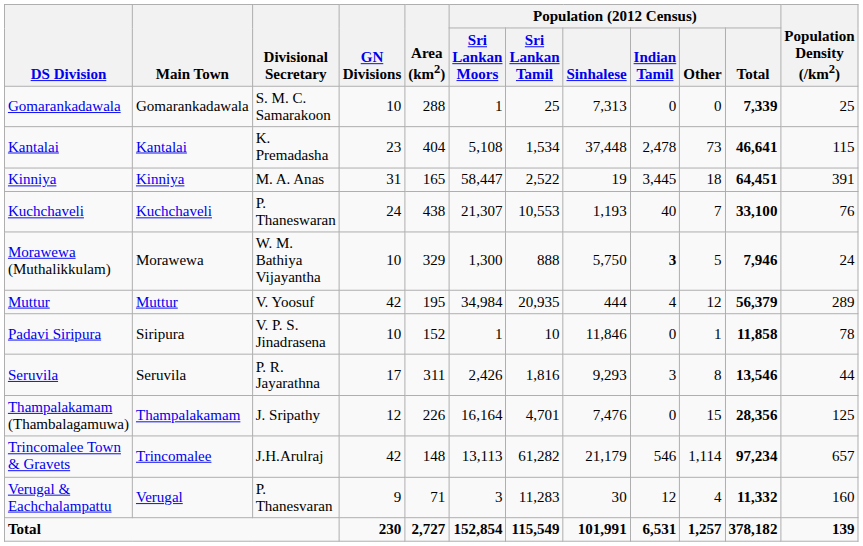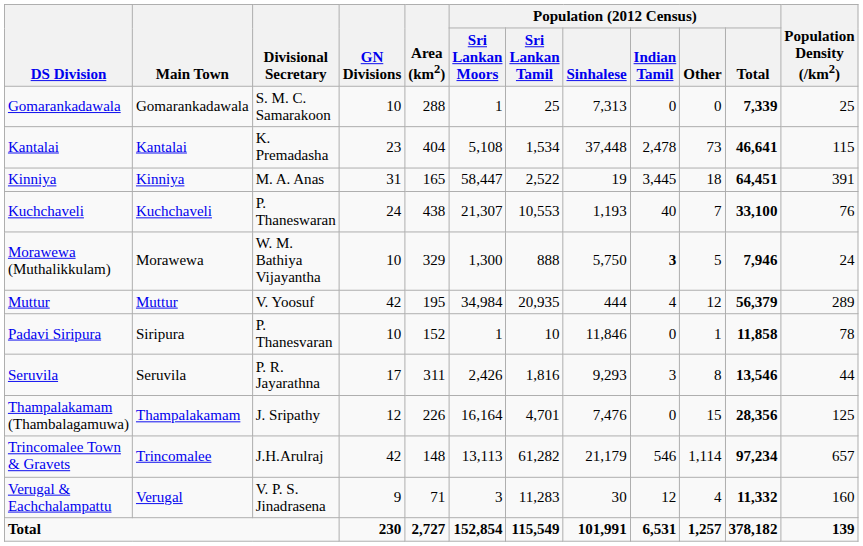 <table class="wikitable" border="1" style="text-align:right;">
 <tr>
 <th style="vertical-align:bottom;" rowspan=2><a href='#'>DS Division</a></th>
 <th style="vertical-align:bottom;" rowspan=2>Main Town</th>
 <th style="vertical-align:bottom;" rowspan=2>Divisional Secretary</th>
 <th style="vertical-align:bottom;" rowspan=2><a href='#'>GN</a><br>Divisions<br></th>
 <th style="vertical-align:bottom;" rowspan=2>Area<br>(km<sup>2</sup>)<br></th>
 <th colspan=6>Population (2012 Census)</th>
 <th style="vertical-align:bottom;" rowspan=2>Population<br>Density<br>(/km<sup>2</sup>)</th>
 </tr>
 <tr>
 <th style="vertical-align:bottom; width:70px;"><a href='#'>Sri Lankan Moors</a></th>
 <th style="width:70px;"><a href='#'>Sri Lankan<br>Tamil</a></th>
 <th style="vertical-align:bottom; width:70px;"><a href='#'>Sinhalese</a></th>
 <th style="vertical-align:bottom; width:70px;"><a href='#'>Indian<br>Tamil</a></th>
 <th style="vertical-align:bottom; width:70px;">Other</th>
 <th style="vertical-align:bottom; width:70px;">Total</th>
 </tr>
 <tr>
 <td align=left><a href='#'>Gomarankadawala</a></td>
 <td align=left>Gomarankadawala</td>
 <td align=left>S. M. C. Samarakoon</td>
 <td>10</td>
 <td>288</td>
 <td>1</td>
 <td>25</td>
 <td>7,313</td>
 <td>0</td>
 <td>0</td>
 <td><strong>7,339</strong></td>
 <td>25</td>
 </tr>
 <tr>
 <td align=left><a href='#'>Kantalai</a></td>
 <td align=left><a href='#'>Kantalai</a></td>
 <td align=left>K. Premadasha</td>
 <td>23</td>
 <td>404</td>
 <td>5,108</td>
 <td>1,534</td>
 <td>37,448</td>
 <td>2,478</td>
 <td>73</td>
 <td><strong>46,641</strong></td>
 <td>115</td>
 </tr>
 <tr>
 <td align=left><a href='#'>Kinniya</a></td>
 <td align=left><a href='#'>Kinniya</a></td>
 <td align=left>M. A. Anas</td>
 <td>31</td>
 <td>165</td>
 <td>58,447</td>
 <td>2,522</td>
 <td>19</td>
 <td>3,445</td>
 <td>18</td>
 <td><strong>64,451</strong></td>
 <td>391</td>
 </tr>
 <tr>
 <td align=left><a href='#'>Kuchchaveli</a></td>
 <td align=left><a href='#'>Kuchchaveli</a></td>
 <td align=left>P. Thaneswaran</td>
 <td>24</td>
 <td>438</td>
 <td>21,307</td>
 <td>10,553</td>
 <td>1,193</td>
 <td>40</td>
 <td>7</td>
 <td><strong>33,100</strong></td>
 <td>76</td>
 </tr>
 <tr>
 <td align=left><a href='#'>Morawewa</a> (Muthalikkulam)</td>
 <td align=left>Morawewa</td>
 <td align=left>W. M. Bathiya Vijayantha</td>
 <td>10</td>
 <td>329</td>
 <td>1,300</td>
 <td>888</td>
 <td>5,750</td>
 <td><strong>3</strong></td>
 <td>5</td>
 <td><strong>7,946</strong></td>
 <td>24</td>
 </tr>
 <tr>
 <td align=left><a href='#'>Muttur</a></td>
 <td align=left><a href='#'>Muttur</a></td>
 <td align=left>V. Yoosuf</td>
 <td>42</td>
 <td>195</td>
 <td>34,984</td>
 <td>20,935</td>
 <td>444</td>
 <td>4</td>
 <td>12</td>
 <td><strong>56,379</strong></td>
 <td>289</td>
 </tr>
 <tr>
 <td align=left><a href='#'>Padavi Siripura</a></td>
 <td align=left>Siripura</td>
-<td align=left>V. P. S. Jinadrasena</td>
+<td align=left>P. Thanesvaran</td>
 <td>10</td>
 <td>152</td>
 <td>1</td>
 <td>10</td>
 <td>11,846</td>
 <td>0</td>
 <td>1</td>
 <td><strong>11,858</strong></td>
 <td>78</td>
 </tr>
 <tr>
 <td align=left><a href='#'>Seruvila</a></td>
 <td align=left>Seruvila</td>
 <td align=left>P. R. Jayarathna</td>
 <td>17</td>
 <td>311</td>
 <td>2,426</td>
 <td>1,816</td>
 <td>9,293</td>
 <td>3</td>
 <td>8</td>
 <td><strong>13,546</strong></td>
 <td>44</td>
 </tr>
 <tr>
 <td align=left><a href='#'>Thampalakamam</a> (Thambalagamuwa)</td>
 <td align=left><a href='#'>Thampalakamam</a></td>
 <td align=left>J. Sripathy</td>
 <td>12</td>
 <td>226</td>
 <td>16,164</td>
 <td>4,701</td>
 <td>7,476</td>
 <td>0</td>
 <td>15</td>
 <td><strong>28,356</strong></td>
 <td>125</td>
 </tr>
 <tr>
 <td align=left><a href='#'>Trincomalee Town & Gravets</a></td>
 <td align=left><a href='#'>Trincomalee</a></td>
 <td align=left>J.H.Arulraj</td>
 <td>42</td>
 <td>148</td>
 <td>13,113</td>
 <td>61,282</td>
 <td>21,179</td>
 <td>546</td>
 <td>1,114</td>
 <td><strong>97,234</strong></td>
 <td>657</td>
 </tr>
 <tr>
 <td align=left><a href='#'>Verugal & Eachchalampattu</a></td>
 <td align=left><a href='#'>Verugal</a></td>
-<td align=left>P. Thanesvaran</td>
+<td align=left>V. P. S. Jinadrasena</td>
 <td>9</td>
 <td>71</td>
 <td>3</td>
 <td>11,283</td>
 <td>30</td>
 <td>12</td>
 <td>4</td>
 <td><strong>11,332</strong></td>
 <td>160</td>
 </tr>
 <tr style="font-weight:bold">
 <td align=left colspan=3>Total</td>
 <td>230</td>
 <td>2,727</td>
 <td>152,854</td>
 <td>115,549</td>
 <td>101,991</td>
 <td>6,531</td>
 <td>1,257</td>
 <td>378,182</td>
 <td>139</td>
 </tr>
 </table>
